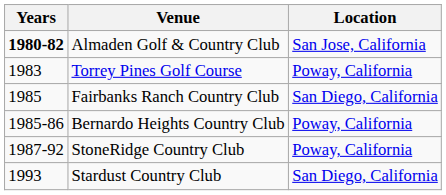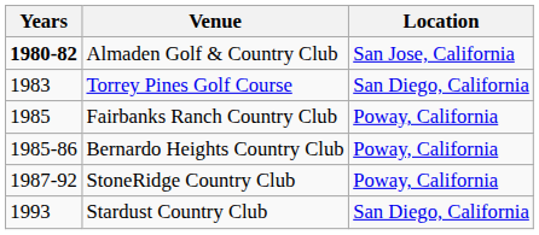 <table class=wikitable>
 <tr>
 <th>Years</th>
 <th>Venue</th>
 <th>Location</th>
 </tr>
 <tr>
 <td><strong>1980-82</strong></td>
 <td>Almaden Golf & Country Club</td>
 <td><a href='#'>San Jose, California</a></td>
 </tr>
 <tr>
 <td>1983</td>
 <td><a href='#'>Torrey Pines Golf Course</a></td>
-<td><a href='#'>Poway, California</a></td>
+<td><a href='#'>San Diego, California</a></td>
 </tr>
 <tr>
 <td>1985</td>
 <td>Fairbanks Ranch Country Club</td>
-<td><a href='#'>San Diego, California</a></td>
+<td><a href='#'>Poway, California</a></td>
 </tr>
 <tr>
 <td>1985-86</td>
 <td>Bernardo Heights Country Club</td>
 <td><a href='#'>Poway, California</a></td>
 </tr>
 <tr>
 <td>1987-92</td>
 <td>StoneRidge Country Club</td>
 <td><a href='#'>Poway, California</a></td>
 </tr>
 <tr>
 <td>1993</td>
 <td>Stardust Country Club</td>
 <td><a href='#'>San Diego, California</a></td>
 </tr>
 </table>
